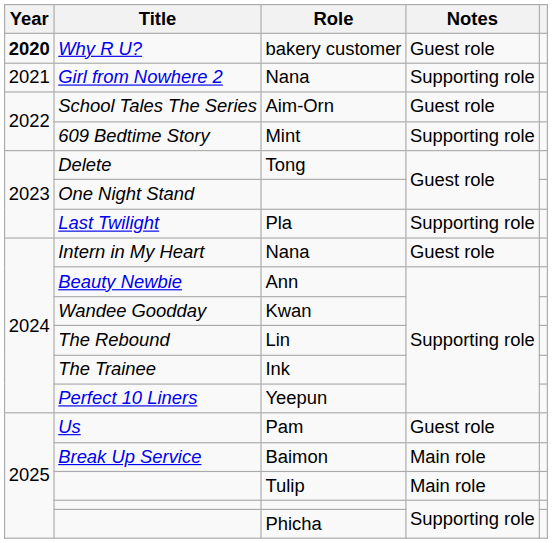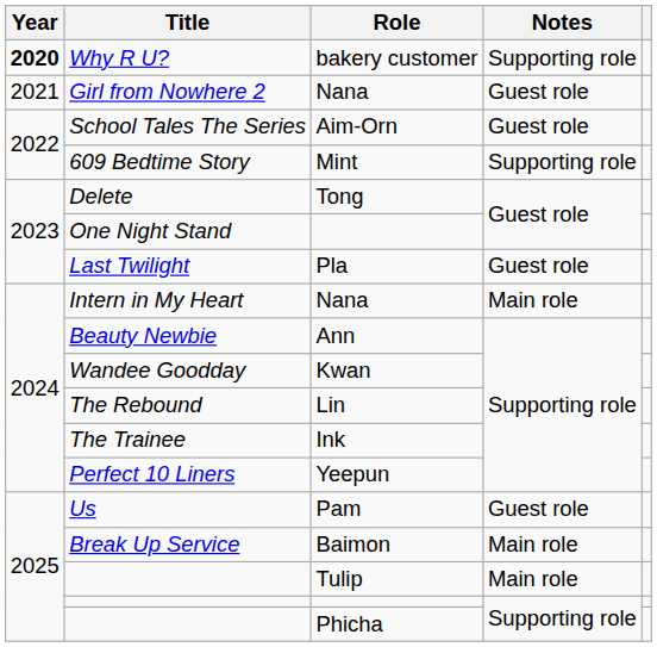 <table class="wikitable sortable">
 <tr>
 <th scope="col">Year</th>
 <th scope="col">Title</th>
 <th scope="col">Role</th>
 <th scope="col" class="unsortable">Notes</th>
 <th scope="col" class="unsortable"></th>
 </tr>
 <tr>
 <td><strong>2020</strong></td>
 <td><em><a href='#'>Why R U?</a></em></td>
 <td>bakery customer</td>
-<td>Guest role</td>
+<td>Supporting role</td>
 <td style="text-align: center;"></td>
 </tr>
 <tr>
 <td>2021</td>
 <td><em><a href='#'>Girl from Nowhere 2</a></em></td>
 <td>Nana</td>
-<td>Supporting role</td>
+<td>Guest role</td>
 <td style="text-align: center;"></td>
 </tr>
 <tr>
 <td rowspan="2">2022</td>
 <td><em>School Tales The Series</em></td>
 <td>Aim-Orn</td>
 <td>Guest role</td>
 <td style="text-align: center;"></td>
 </tr>
 <tr>
 <td><em>609 Bedtime Story</em></td>
 <td>Mint</td>
 <td>Supporting role</td>
 <td style="text-align: center;"></td>
 </tr>
 <tr>
 <td rowspan="3">2023</td>
 <td><em>Delete</em></td>
 <td>Tong</td>
 <td rowspan="2">Guest role</td>
 <td style="text-align: center;"></td>
 </tr>
 <tr>
 <td><em>One Night Stand</em></td>
 <td></td>
 <td style="text-align: center;"></td>
 </tr>
 <tr>
 <td><em><a href='#'>Last Twilight</a></em></td>
 <td>Pla</td>
-<td>Supporting role</td>
+<td>Guest role</td>
 <td style="text-align: center;"></td>
 </tr>
 <tr>
 <td rowspan="6">2024</td>
 <td><em>Intern in My Heart</em></td>
 <td>Nana</td>
-<td>Guest role</td>
+<td>Main role</td>
 <td style="text-align: center;"></td>
 </tr>
 <tr>
 <td><em><a href='#'>Beauty Newbie</a></em></td>
 <td>Ann</td>
 <td rowspan="5">Supporting role</td>
 <td style="text-align: center;"></td>
 </tr>
 <tr>
 <td><em>Wandee Goodday</em></td>
 <td>Kwan</td>
 <td style="text-align: center;"></td>
 </tr>
 <tr>
 <td><em>The Rebound</em></td>
 <td>Lin</td>
 <td style="text-align: center;"></td>
 </tr>
 <tr>
 <td><em>The Trainee</em></td>
 <td>Ink</td>
 <td style="text-align: center;"></td>
 </tr>
 <tr>
 <td><em><a href='#'>Perfect 10 Liners</a></em></td>
 <td>Yeepun</td>
 <td style="text-align: center;"></td>
 </tr>
 <tr>
 <td rowspan="5">2025</td>
 <td><em><a href='#'>Us</a></em></td>
 <td>Pam</td>
 <td>Guest role</td>
 <td style="text-align: center;"></td>
 </tr>
 <tr>
 <td><em><a href='#'>Break Up Service</a></em></td>
 <td>Baimon</td>
 <td>Main role</td>
 <td style="text-align: center;"></td>
 </tr>
 <tr>
 <td></td>
 <td>Tulip</td>
 <td>Main role</td>
 <td style="text-align: center;"></td>
 </tr>
 <tr>
 <td></td>
 <td></td>
 <td rowspan=2>Supporting role</td>
 <td style="text-align: center;"></td>
 </tr>
 <tr>
 <td></td>
 <td>Phicha</td>
 <td style="text-align: center;"></td>
 </tr>
 </table>
